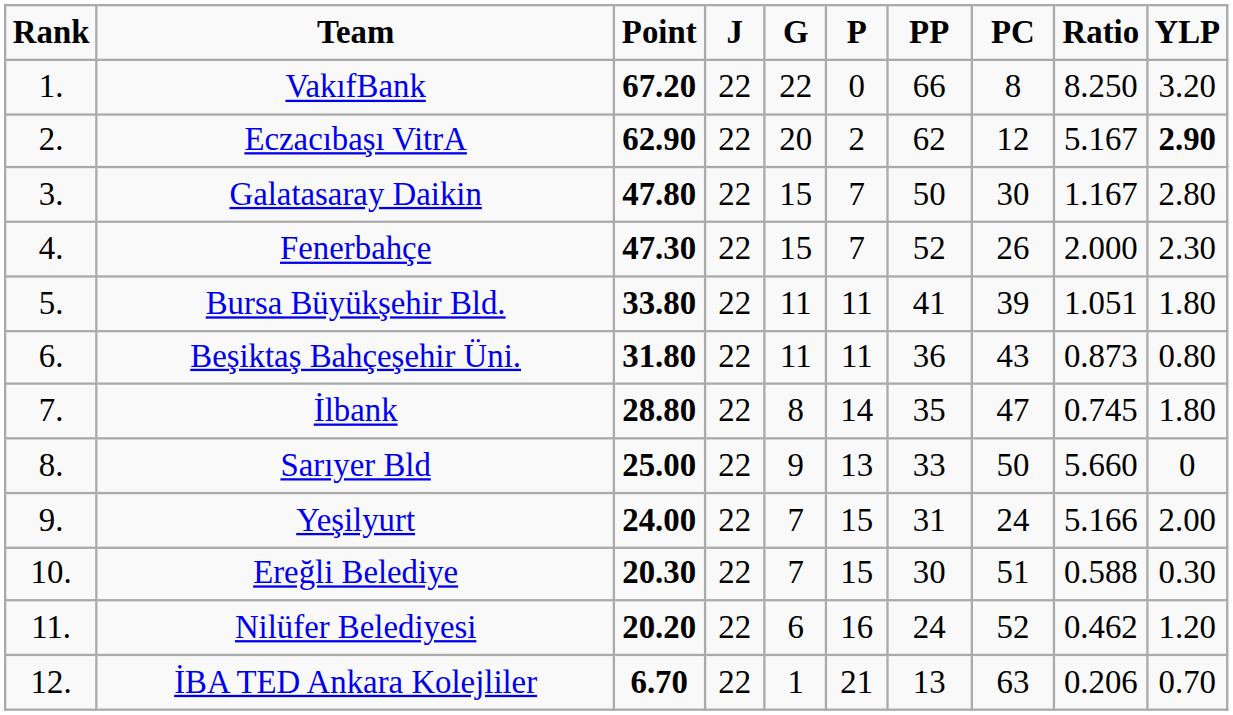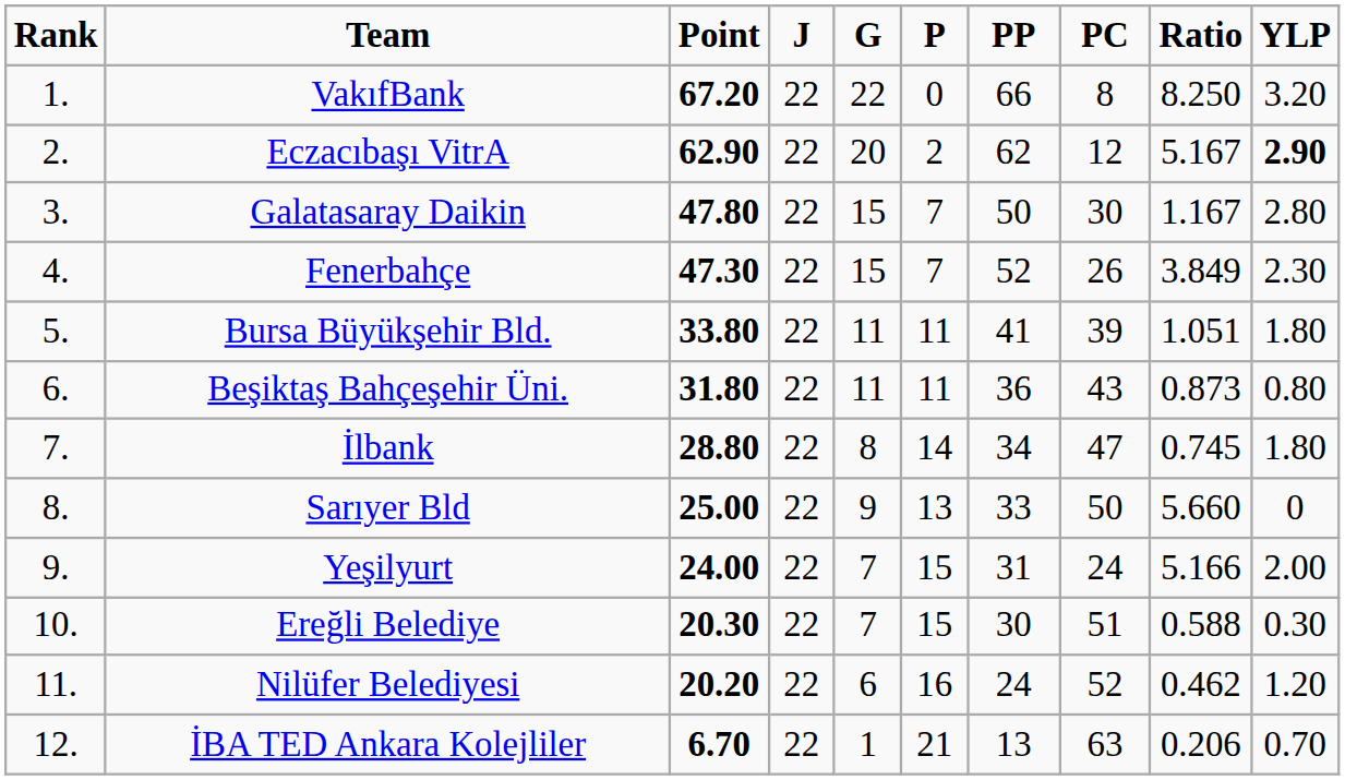 <table class="wikitable" align="center" style="text-align: center; font-size: 90%;">
 <tr>
 <td width=20><strong>Rank</strong></td>
 <td width=220><strong>Team</strong></td>
 <td width=20><strong>Point</strong></td>
 <td width=20><strong>J</strong></td>
 <td width=20><strong>G</strong></td>
 <td width=20><strong>P</strong></td>
 <td width=30><strong>PP</strong></td>
 <td width=30><strong>PC</strong></td>
 <td width=30><strong>Ratio</strong></td>
 <td width=20><strong>YLP</strong></td>
 </tr>
 <tr align=center>
 <td>1.</td>
 <td><a href='#'>VakıfBank</a></td>
 <td><strong>67.20</strong></td>
 <td>22</td>
 <td>22</td>
 <td>0</td>
 <td>66</td>
 <td>8</td>
 <td>8.250</td>
 <td>3.20</td>
 </tr>
 <tr align=center>
 <td>2.</td>
 <td><a href='#'>Eczacıbaşı VitrA</a></td>
 <td><strong>62.90</strong></td>
 <td>22</td>
 <td>20</td>
 <td>2</td>
 <td>62</td>
 <td>12</td>
 <td>5.167</td>
 <td><strong>2.90</strong></td>
 </tr>
 <tr align=center>
 <td>3.</td>
 <td><a href='#'>Galatasaray Daikin</a></td>
 <td><strong>47.80</strong></td>
 <td>22</td>
 <td>15</td>
 <td>7</td>
 <td>50</td>
 <td>30</td>
 <td>1.167</td>
 <td>2.80</td>
 </tr>
 <tr align=center>
 <td>4.</td>
 <td><a href='#'>Fenerbahçe</a></td>
 <td><strong>47.30</strong></td>
 <td>22</td>
 <td>15</td>
 <td>7</td>
 <td>52</td>
 <td>26</td>
-<td>2.000</td>
+<td>3.849</td>
 <td>2.30</td>
 </tr>
 <tr align=center>
 <td>5.</td>
 <td><a href='#'>Bursa Büyükşehir Bld.</a></td>
 <td><strong>33.80</strong></td>
 <td>22</td>
 <td>11</td>
 <td>11</td>
 <td>41</td>
 <td>39</td>
 <td>1.051</td>
 <td>1.80</td>
 </tr>
 <tr align=center>
 <td>6.</td>
 <td><a href='#'>Beşiktaş Bahçeşehir Üni.</a></td>
 <td><strong>31.80</strong></td>
 <td>22</td>
 <td>11</td>
 <td>11</td>
 <td>36</td>
 <td>43</td>
 <td>0.873</td>
 <td>0.80</td>
 </tr>
 <tr align=center>
 <td>7.</td>
 <td><a href='#'>İlbank</a></td>
 <td><strong>28.80</strong></td>
 <td>22</td>
 <td>8</td>
 <td>14</td>
-<td>35</td>
+<td>34</td>
 <td>47</td>
 <td>0.745</td>
 <td>1.80</td>
 </tr>
 <tr align=center>
 <td>8.</td>
 <td><a href='#'>Sarıyer Bld</a></td>
 <td><strong>25.00</strong></td>
 <td>22</td>
 <td>9</td>
 <td>13</td>
 <td>33</td>
 <td>50</td>
 <td>5.660</td>
 <td>0</td>
 </tr>
 <tr align=center>
 <td>9.</td>
 <td><a href='#'>Yeşilyurt</a></td>
 <td><strong>24.00</strong></td>
 <td>22</td>
 <td>7</td>
 <td>15</td>
 <td>31</td>
 <td>24</td>
 <td>5.166</td>
 <td>2.00</td>
 </tr>
 <tr align=center>
 <td>10.</td>
 <td><a href='#'>Ereğli Belediye</a></td>
 <td><strong>20.30</strong></td>
 <td>22</td>
 <td>7</td>
 <td>15</td>
 <td>30</td>
 <td>51</td>
 <td>0.588</td>
 <td>0.30</td>
 </tr>
 <tr align=center>
 <td>11.</td>
 <td><a href='#'>Nilüfer Belediyesi</a></td>
 <td><strong>20.20</strong></td>
 <td>22</td>
 <td>6</td>
 <td>16</td>
 <td>24</td>
 <td>52</td>
 <td>0.462</td>
 <td>1.20</td>
 </tr>
 <tr align=center>
 <td>12.</td>
 <td><a href='#'>İBA TED Ankara Kolejliler</a></td>
 <td><strong>6.70</strong></td>
 <td>22</td>
 <td>1</td>
 <td>21</td>
 <td>13</td>
 <td>63</td>
 <td>0.206</td>
 <td>0.70</td>
 </tr>
 </table>
